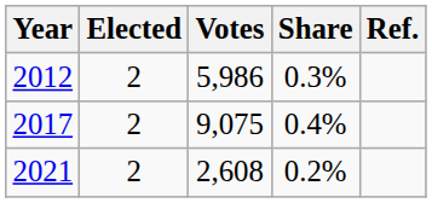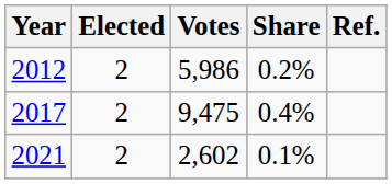 <table class="wikitable">
 <tr>
 <th>Year</th>
 <th>Elected</th>
 <th>Votes</th>
 <th>Share</th>
 <th>Ref.</th>
 </tr>
 <tr>
 <td align="center"><a href='#'>2012</a></td>
 <td align="center">2</td>
 <td align="center">5,986</td>
-<td align="center">0.3%</td>
+<td align="center">0.2%</td>
 <td></td>
 </tr>
 <tr>
 <td align="center"><a href='#'>2017</a></td>
 <td align="center">2</td>
-<td align="center">9,075</td>
+<td align="center">9,475</td>
 <td align="center">0.4%</td>
 <td></td>
 </tr>
 <tr>
 <td align="center"><a href='#'>2021</a></td>
 <td align="center">2</td>
-<td align="center">2,608</td>
-<td align="center">0.2%</td>
+<td align="center">2,602</td>
+<td align="center">0.1%</td>
 </tr>
 </table>
